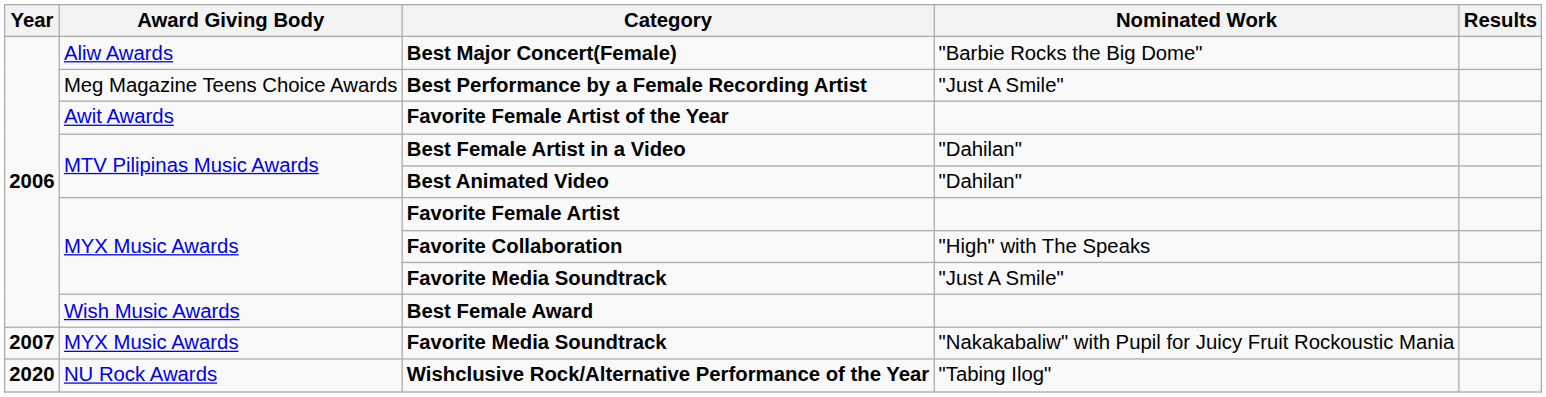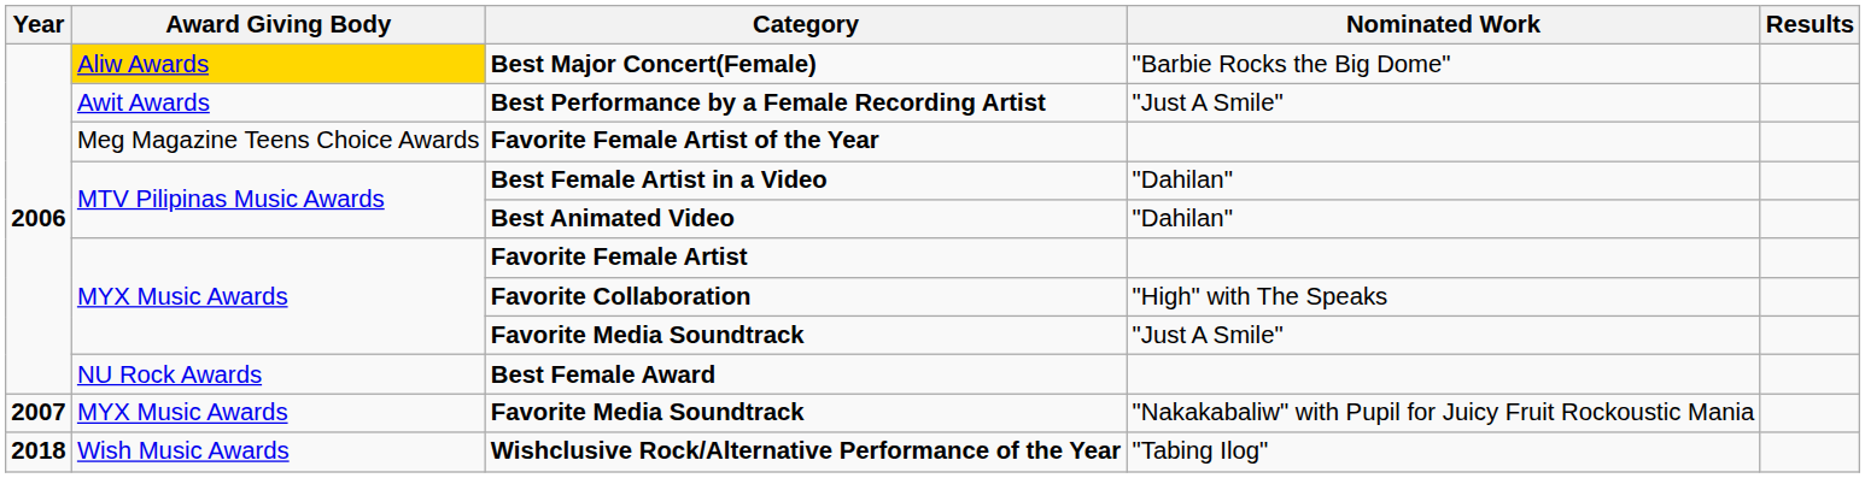 <table class="wikitable">
 <tr>
 <th>Year</th>
 <th>Award Giving Body</th>
 <th>Category</th>
 <th>Nominated Work</th>
 <th>Results</th>
 </tr>
 <tr>
 <td rowspan=9><strong>2006</strong></td>
-<td><a href='#'>Aliw Awards</a></td>
+<td style="background: gold;"><a href='#'>Aliw Awards</a></td>
 <td><strong>Best Major Concert(Female)</strong></td>
 <td>"Barbie Rocks the Big Dome"</td>
 <td></td>
 </tr>
 <tr>
-<td>Meg Magazine Teens Choice Awards</td>
+<td><a href='#'>Awit Awards</a></td>
 <td><strong>Best Performance by a Female Recording Artist</strong></td>
 <td>"Just A Smile"</td>
 <td></td>
 </tr>
 <tr>
-<td><a href='#'>Awit Awards</a></td>
+<td>Meg Magazine Teens Choice Awards</td>
 <td><strong>Favorite Female Artist of the Year</strong></td>
 <td></td>
 <td></td>
 </tr>
 <tr>
 <td rowspan=2><a href='#'>MTV Pilipinas Music Awards</a></td>
 <td><strong>Best Female Artist in a Video</strong></td>
 <td>"Dahilan"</td>
 <td></td>
 </tr>
 <tr>
 <td><strong>Best Animated Video</strong></td>
 <td>"Dahilan"</td>
 <td></td>
 </tr>
 <tr>
 <td rowspan=3><a href='#'>MYX Music Awards</a></td>
 <td><strong>Favorite Female Artist</strong></td>
 <td></td>
 <td></td>
 </tr>
 <tr>
 <td><strong>Favorite Collaboration</strong></td>
 <td>"High" with The Speaks</td>
 <td></td>
 </tr>
 <tr>
 <td><strong>Favorite Media Soundtrack</strong></td>
 <td>"Just A Smile"</td>
 <td></td>
 </tr>
 <tr>
-<td><a href='#'>Wish Music Awards</a></td>
+<td><a href='#'>NU Rock Awards</a></td>
 <td><strong>Best Female Award</strong></td>
 <td></td>
 <td></td>
 </tr>
 <tr>
 <td><strong>2007</strong></td>
 <td><a href='#'>MYX Music Awards</a></td>
 <td><strong>Favorite Media Soundtrack</strong></td>
 <td>"Nakakabaliw" with Pupil for Juicy Fruit Rockoustic Mania</td>
 <td></td>
 </tr>
 <tr>
-<td><strong>2020</strong></td>
-<td><a href='#'>NU Rock Awards</a></td>
+<td><strong>2018</strong></td>
+<td><a href='#'>Wish Music Awards</a></td>
 <td><strong>Wishclusive Rock/Alternative Performance of the Year</strong></td>
 <td>"Tabing Ilog"</td>
 <td></td>
 </tr>
 </table>
